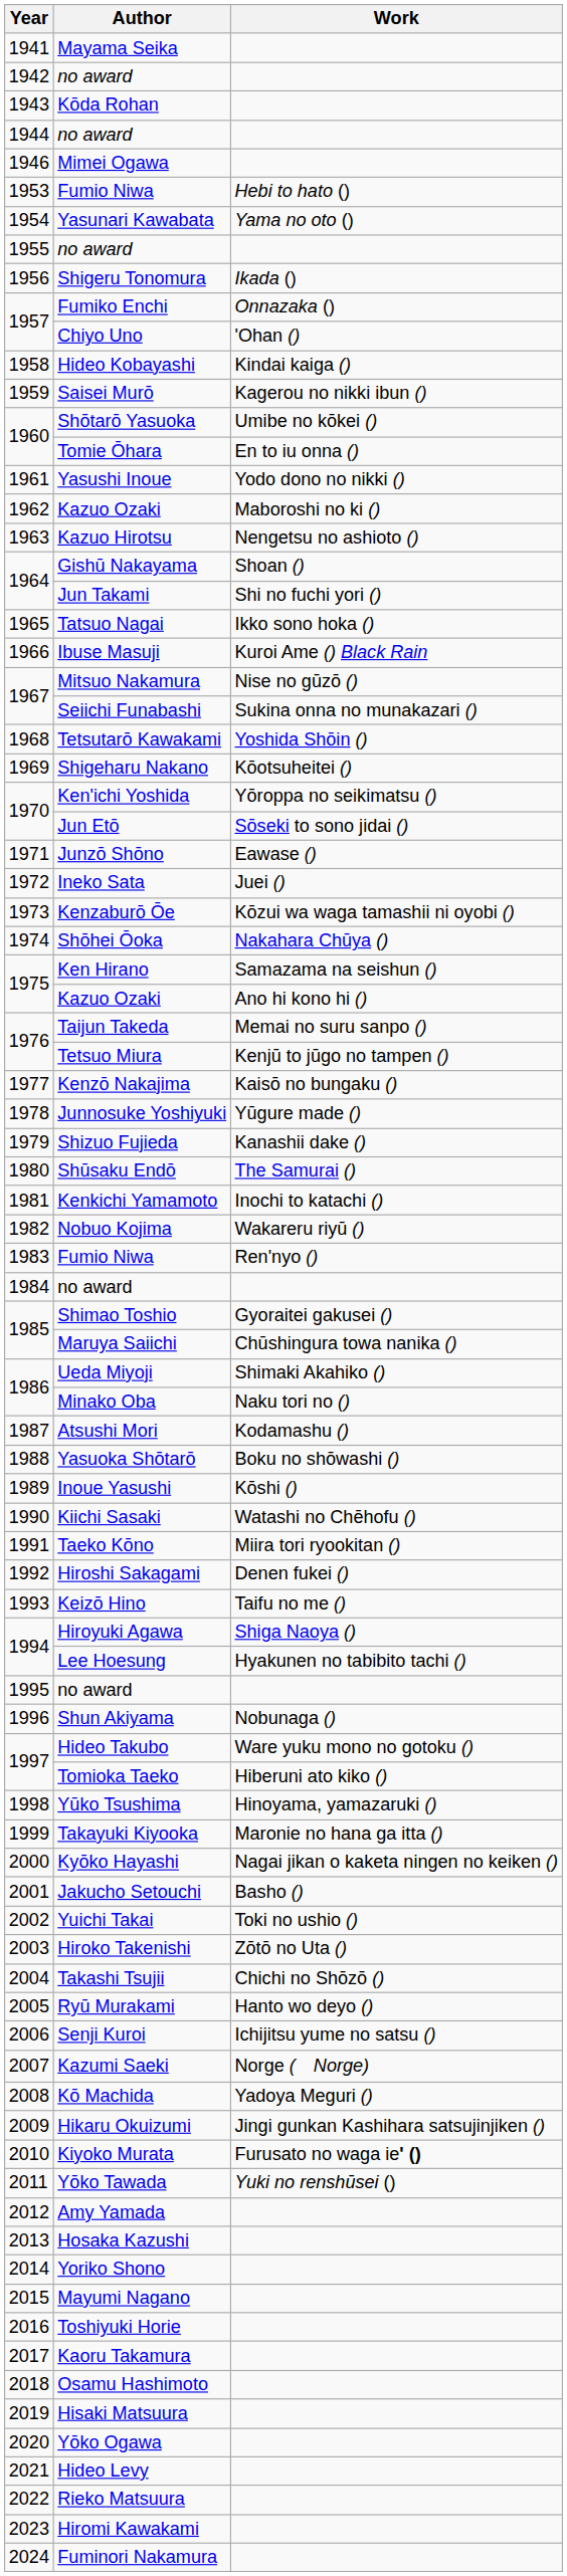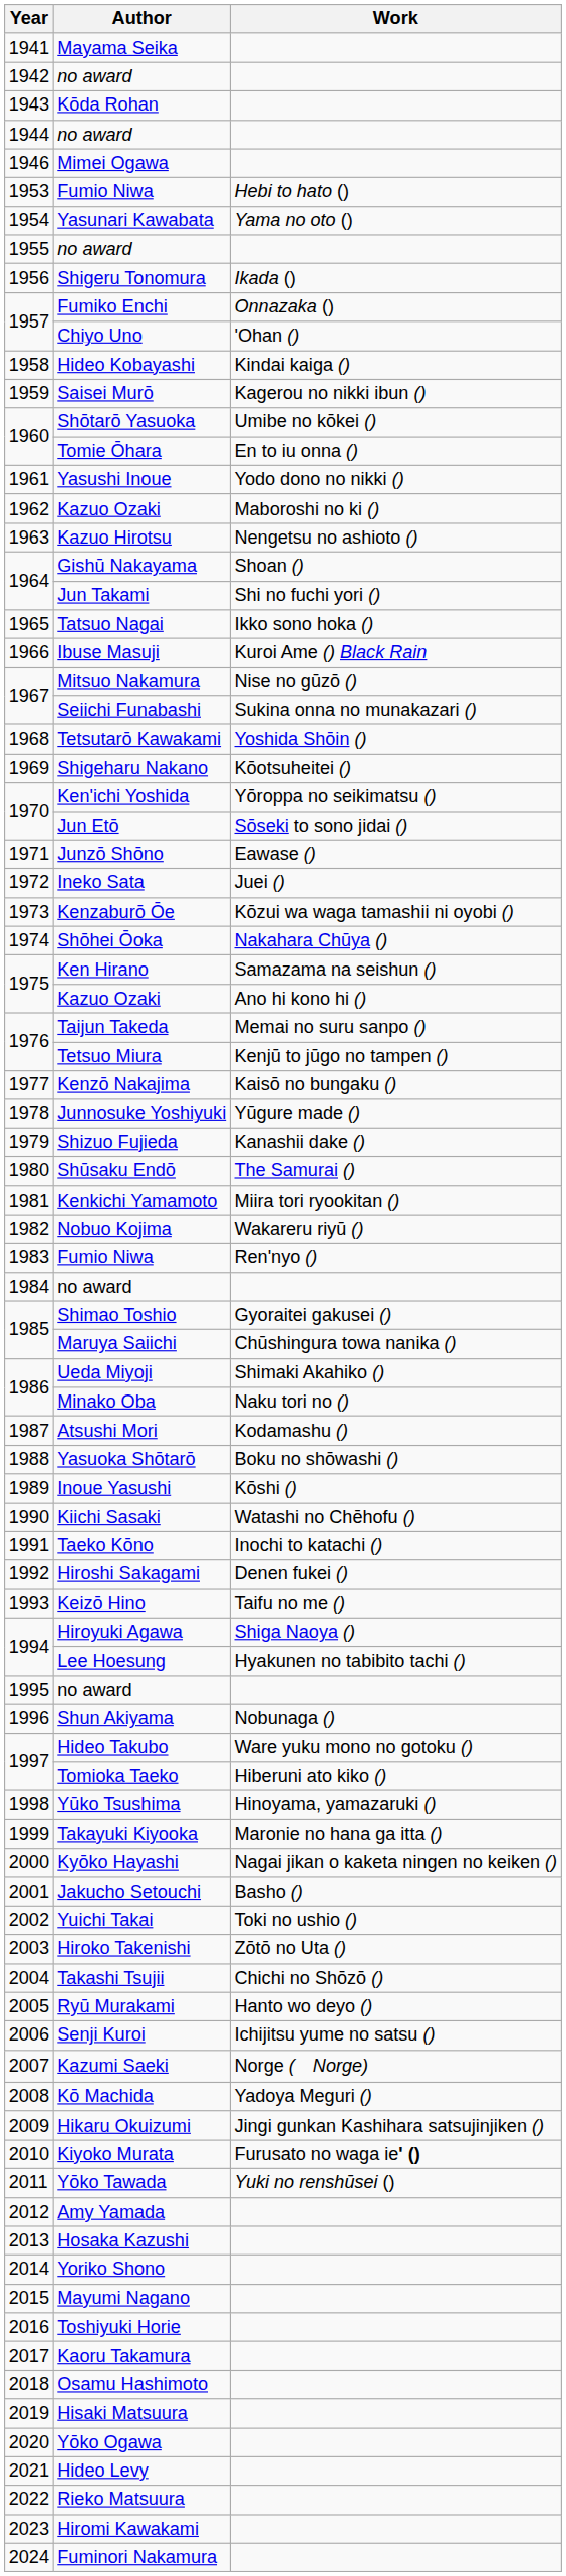 <table class="wikitable sortable zebra">
 <tr>
 <th>Year</th>
 <th>Author</th>
 <th>Work</th>
 </tr>
 <tr>
 <td>1941</td>
 <td><a href='#'>Mayama Seika</a></td>
 <td></td>
 </tr>
 <tr>
 <td>1942</td>
 <td><em>no award</em></td>
 <td></td>
 </tr>
 <tr>
 <td>1943</td>
 <td><a href='#'>Kōda Rohan</a></td>
 <td></td>
 </tr>
 <tr>
 <td>1944</td>
 <td><em>no award</em></td>
 <td></td>
 </tr>
 <tr>
 <td>1946</td>
 <td><a href='#'>Mimei Ogawa</a></td>
 <td></td>
 </tr>
 <tr>
 <td>1953</td>
 <td><a href='#'>Fumio Niwa</a></td>
 <td><em>Hebi to hato</em> ()</td>
 </tr>
 <tr>
 <td>1954</td>
 <td><a href='#'>Yasunari Kawabata</a></td>
 <td><em>Yama no oto</em> ()</td>
 </tr>
 <tr>
 <td>1955</td>
 <td><em>no award</em></td>
 <td></td>
 </tr>
 <tr>
 <td>1956</td>
 <td><a href='#'>Shigeru Tonomura</a></td>
 <td><em>Ikada</em> ()</td>
 </tr>
 <tr>
 <td rowspan="2">1957</td>
 <td><a href='#'>Fumiko Enchi</a></td>
 <td><em>Onnazaka</em> ()</td>
 </tr>
 <tr>
 <td><a href='#'>Chiyo Uno</a></td>
 <td>'Ohan<em> ()</td>
 </tr>
 <tr>
 <td>1958</td>
 <td><a href='#'>Hideo Kobayashi</a></td>
 <td></em>Kindai kaiga<em> ()</td>
 </tr>
 <tr>
 <td>1959</td>
 <td><a href='#'>Saisei Murō</a></td>
 <td></em>Kagerou no nikki ibun<em> ()</td>
 </tr>
 <tr>
 <td rowspan="2">1960</td>
 <td><a href='#'>Shōtarō Yasuoka</a></td>
 <td></em>Umibe no kōkei<em> ()</td>
 </tr>
 <tr>
 <td><a href='#'>Tomie Ōhara</a></td>
 <td></em>En to iu onna<em> ()</td>
 </tr>
 <tr>
 <td>1961</td>
 <td><a href='#'>Yasushi Inoue</a></td>
 <td></em>Yodo dono no nikki<em> ()</td>
 </tr>
 <tr>
 <td>1962</td>
 <td><a href='#'>Kazuo Ozaki</a></td>
 <td></em>Maboroshi no ki<em> ()</td>
 </tr>
 <tr>
 <td>1963</td>
 <td><a href='#'>Kazuo Hirotsu</a></td>
 <td></em>Nengetsu no ashioto<em> ()</td>
 </tr>
 <tr>
 <td rowspan="2">1964</td>
 <td><a href='#'>Gishū Nakayama</a></td>
 <td></em>Shoan<em> ()</td>
 </tr>
 <tr>
 <td><a href='#'>Jun Takami</a></td>
 <td></em>Shi no fuchi yori<em> ()</td>
 </tr>
 <tr>
 <td>1965</td>
 <td><a href='#'>Tatsuo Nagai</a></td>
 <td></em>Ikko sono hoka<em> ()</td>
 </tr>
 <tr>
 <td>1966</td>
 <td><a href='#'>Ibuse Masuji</a></td>
 <td></em>Kuroi Ame<em> () <a href='#'>Black Rain</a></td>
 </tr>
 <tr>
 <td rowspan="2">1967</td>
 <td><a href='#'>Mitsuo Nakamura</a></td>
 <td></em>Nise no gūzō<em> ()</td>
 </tr>
 <tr>
 <td><a href='#'>Seiichi Funabashi</a></td>
 <td></em>Sukina onna no munakazari<em> ()</td>
 </tr>
 <tr>
 <td>1968</td>
 <td><a href='#'>Tetsutarō Kawakami</a></td>
 <td></em><a href='#'>Yoshida Shōin</a><em> ()</td>
 </tr>
 <tr>
 <td>1969</td>
 <td><a href='#'>Shigeharu Nakano</a></td>
 <td></em>Kōotsuheitei<em> ()</td>
 </tr>
 <tr>
 <td rowspan="2">1970</td>
 <td><a href='#'>Ken'ichi Yoshida</a></td>
 <td></em>Yōroppa no seikimatsu<em> ()</td>
 </tr>
 <tr>
 <td><a href='#'>Jun Etō</a></td>
 <td></em><a href='#'>Sōseki</a> to sono jidai<em> ()</td>
 </tr>
 <tr>
 <td>1971</td>
 <td><a href='#'>Junzō Shōno</a></td>
 <td></em>Eawase<em> ()</td>
 </tr>
 <tr>
 <td>1972</td>
 <td><a href='#'>Ineko Sata</a></td>
 <td></em>Juei<em> ()</td>
 </tr>
 <tr>
 <td>1973</td>
 <td><a href='#'>Kenzaburō Ōe</a></td>
 <td></em>Kōzui wa waga tamashii ni oyobi<em> ()</td>
 </tr>
 <tr>
 <td>1974</td>
 <td><a href='#'>Shōhei Ōoka</a></td>
 <td></em><a href='#'>Nakahara Chūya</a><em> ()</td>
 </tr>
 <tr>
 <td rowspan="2">1975</td>
 <td><a href='#'>Ken Hirano</a></td>
 <td></em>Samazama na seishun<em> ()</td>
 </tr>
 <tr>
 <td><a href='#'>Kazuo Ozaki</a></td>
 <td></em>Ano hi kono hi<em> ()</td>
 </tr>
 <tr>
 <td rowspan="2">1976</td>
 <td><a href='#'>Taijun Takeda</a></td>
 <td></em>Memai no suru sanpo<em> ()</td>
 </tr>
 <tr>
 <td><a href='#'>Tetsuo Miura</a></td>
 <td></em>Kenjū to jūgo no tampen<em> ()</td>
 </tr>
 <tr>
 <td>1977</td>
 <td><a href='#'>Kenzō Nakajima</a></td>
 <td></em>Kaisō no bungaku<em> ()</td>
 </tr>
 <tr>
 <td>1978</td>
 <td><a href='#'>Junnosuke Yoshiyuki</a></td>
 <td></em>Yūgure made<em> ()</td>
 </tr>
 <tr>
 <td>1979</td>
 <td><a href='#'>Shizuo Fujieda</a></td>
 <td></em>Kanashii dake<em> ()</td>
 </tr>
 <tr>
 <td>1980</td>
 <td><a href='#'>Shūsaku Endō</a></td>
 <td></em><a href='#'>The Samurai</a><em> ()</td>
 </tr>
 <tr>
 <td>1981</td>
 <td><a href='#'>Kenkichi Yamamoto</a></td>
-<td></em>Inochi to katachi<em> ()</td>
+<td></em>Miira tori ryookitan<em> ()</td>
 </tr>
 <tr>
 <td>1982</td>
 <td><a href='#'>Nobuo Kojima</a></td>
 <td></em>Wakareru riyū<em> ()</td>
 </tr>
 <tr>
 <td>1983</td>
 <td><a href='#'>Fumio Niwa</a></td>
 <td></em>Ren'nyo<em> ()</td>
 </tr>
 <tr>
 <td>1984</td>
 <td></em>no award<em></td>
 <td></td>
 </tr>
 <tr>
 <td rowspan="2">1985</td>
 <td><a href='#'>Shimao Toshio</a></td>
 <td></em>Gyoraitei gakusei<em> ()</td>
 </tr>
 <tr>
 <td><a href='#'>Maruya Saiichi</a></td>
 <td></em>Chūshingura towa nanika<em> ()</td>
 </tr>
 <tr>
 <td rowspan="2">1986</td>
 <td><a href='#'>Ueda Miyoji</a></td>
 <td></em>Shimaki Akahiko<em> ()</td>
 </tr>
 <tr>
 <td><a href='#'>Minako Oba</a></td>
 <td></em>Naku tori no<em> ()</td>
 </tr>
 <tr>
 <td>1987</td>
 <td><a href='#'>Atsushi Mori</a></td>
 <td></em>Kodamashu<em> ()</td>
 </tr>
 <tr>
 <td>1988</td>
 <td><a href='#'>Yasuoka Shōtarō</a></td>
 <td></em>Boku no shōwashi<em> ()</td>
 </tr>
 <tr>
 <td>1989</td>
 <td><a href='#'>Inoue Yasushi</a></td>
 <td></em>Kōshi<em> ()</td>
 </tr>
 <tr>
 <td>1990</td>
 <td><a href='#'>Kiichi Sasaki</a></td>
 <td></em>Watashi no Chēhofu<em> ()</td>
 </tr>
 <tr>
 <td>1991</td>
 <td><a href='#'>Taeko Kōno</a></td>
-<td></em>Miira tori ryookitan<em> ()</td>
+<td></em>Inochi to katachi<em> ()</td>
 </tr>
 <tr>
 <td>1992</td>
 <td><a href='#'>Hiroshi Sakagami</a></td>
 <td></em>Denen fukei<em> ()</td>
 </tr>
 <tr>
 <td>1993</td>
 <td><a href='#'>Keizō Hino</a></td>
 <td></em>Taifu no me<em> ()</td>
 </tr>
 <tr>
 <td rowspan="2">1994</td>
 <td><a href='#'>Hiroyuki Agawa</a></td>
 <td></em><a href='#'>Shiga Naoya</a><em> ()</td>
 </tr>
 <tr>
 <td><a href='#'>Lee Hoesung</a></td>
 <td></em>Hyakunen no tabibito tachi<em> ()</td>
 </tr>
 <tr>
 <td>1995</td>
 <td></em>no award<em></td>
 <td></td>
 </tr>
 <tr>
 <td>1996</td>
 <td><a href='#'>Shun Akiyama</a></td>
 <td></em>Nobunaga<em> ()</td>
 </tr>
 <tr>
 <td rowspan="2">1997</td>
 <td><a href='#'>Hideo Takubo</a></td>
 <td></em>Ware yuku mono no gotoku<em> ()</td>
 </tr>
 <tr>
 <td><a href='#'>Tomioka Taeko</a></td>
 <td></em>Hiberuni ato kiko<em> ()</td>
 </tr>
 <tr>
 <td>1998</td>
 <td><a href='#'>Yūko Tsushima</a></td>
 <td></em>Hinoyama, yamazaruki<em> ()</td>
 </tr>
 <tr>
 <td>1999</td>
 <td><a href='#'>Takayuki Kiyooka</a></td>
 <td></em>Maronie no hana ga itta<em> ()</td>
 </tr>
 <tr>
 <td>2000</td>
 <td><a href='#'>Kyōko Hayashi</a></td>
 <td></em>Nagai jikan o kaketa ningen no keiken<em> ()</td>
 </tr>
 <tr>
 <td>2001</td>
 <td><a href='#'>Jakucho Setouchi</a></td>
 <td></em>Basho<em> ()</td>
 </tr>
 <tr>
 <td>2002</td>
 <td><a href='#'>Yuichi Takai</a></td>
 <td></em>Toki no ushio<em> ()</td>
 </tr>
 <tr>
 <td>2003</td>
 <td><a href='#'>Hiroko Takenishi</a></td>
 <td></em>Zōtō no Uta<em> ()</td>
 </tr>
 <tr>
 <td>2004</td>
 <td><a href='#'>Takashi Tsujii</a></td>
 <td></em>Chichi no Shōzō<em> ()</td>
 </tr>
 <tr>
 <td>2005</td>
 <td><a href='#'>Ryū Murakami</a></td>
 <td></em>Hanto wo deyo<em> ()</td>
 </tr>
 <tr>
 <td>2006</td>
 <td><a href='#'>Senji Kuroi</a></td>
 <td></em>Ichijitsu yume no satsu<em> ()</td>
 </tr>
 <tr>
 <td>2007</td>
 <td><a href='#'>Kazumi Saeki</a></td>
 <td></em>Norge<em> (　Norge)</td>
 </tr>
 <tr>
 <td>2008</td>
 <td><a href='#'>Kō Machida</a></td>
 <td></em>Yadoya Meguri<em> ()</td>
 </tr>
 <tr>
 <td>2009</td>
 <td><a href='#'>Hikaru Okuizumi</a></td>
 <td></em>Jingi gunkan Kashihara satsujinjiken<em> ()</td>
 </tr>
 <tr>
 <td>2010</td>
 <td><a href='#'>Kiyoko Murata</a></td>
 <td></em>Furusato no waga ie<strong>' ()</td>
 </tr>
 <tr>
 <td>2011</td>
 <td><a href='#'>Yōko Tawada</a></td>
 <td><em>Yuki no renshūsei</em> ()</td>
 </tr>
 <tr>
 <td>2012</td>
 <td><a href='#'>Amy Yamada</a></td>
 <td><em></em></td>
 </tr>
 <tr>
 <td>2013</td>
 <td><a href='#'>Hosaka Kazushi</a></td>
 <td><em></em></td>
 </tr>
 <tr>
 <td>2014</td>
 <td><a href='#'>Yoriko Shono</a></td>
 <td><em></em></td>
 </tr>
 <tr>
 <td>2015</td>
 <td><a href='#'>Mayumi Nagano</a></td>
 <td><em></em></td>
 </tr>
 <tr>
 <td>2016</td>
 <td><a href='#'>Toshiyuki Horie</a></td>
 <td><em></em></td>
 </tr>
 <tr>
 <td>2017</td>
 <td><a href='#'>Kaoru Takamura</a></td>
 <td><em></em></td>
 </tr>
 <tr>
 <td>2018</td>
 <td><a href='#'>Osamu Hashimoto</a></td>
 <td><em></em></td>
 </tr>
 <tr>
 <td>2019</td>
 <td><a href='#'>Hisaki Matsuura</a></td>
 <td><em></em></td>
 </tr>
 <tr>
 <td>2020</td>
 <td><a href='#'>Yōko Ogawa</a></td>
 <td><em></em></td>
 </tr>
 <tr>
 <td>2021</td>
 <td><a href='#'>Hideo Levy</a></td>
 <td><em></em></td>
 </tr>
 <tr>
 <td>2022</td>
 <td><a href='#'>Rieko Matsuura</a></td>
 <td><em></em></td>
 </tr>
 <tr>
 <td>2023</td>
 <td><a href='#'>Hiromi Kawakami</a></td>
 <td><em></em></td>
 </tr>
 <tr>
 <td>2024</td>
 <td><a href='#'>Fuminori Nakamura</a></td>
 <td><em></em></td>
 </tr>
 </table>
